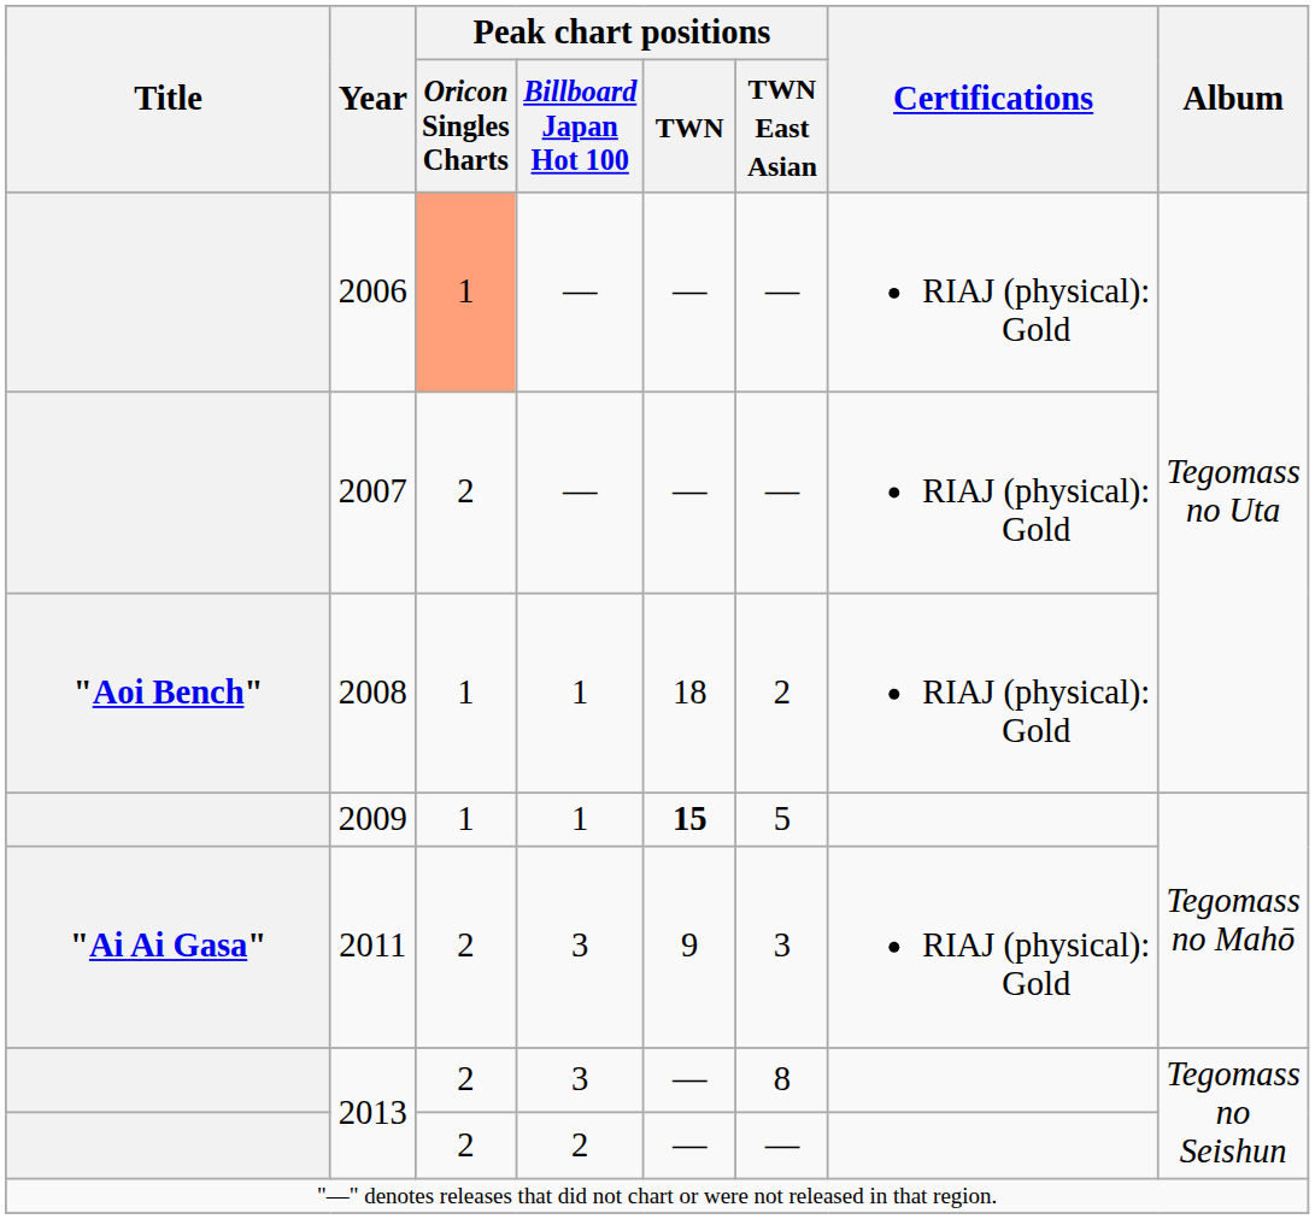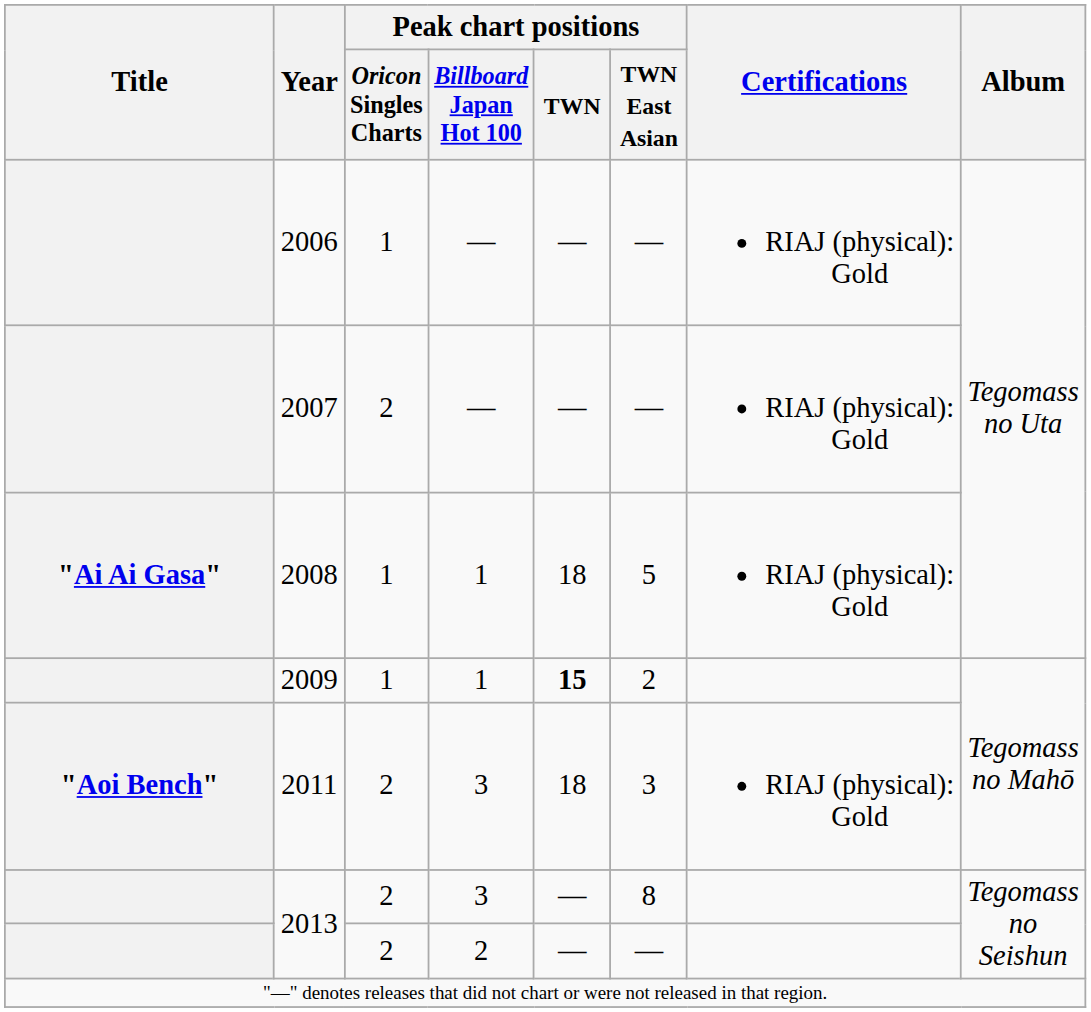 <table class="wikitable plainrowheaders" style="text-align:center;">
 <tr>
 <th scope="col" rowspan="2" style="width:16em;">Title</th>
 <th scope="col" rowspan="2">Year</th>
 <th scope="col" colspan="4">Peak chart positions</th>
 <th scope="col" rowspan="2" style="width:12em;"><a href='#'>Certifications</a></th>
 <th scope="col" rowspan="2">Album</th>
 </tr>
 <tr>
 <th style="width:3em;font-size:85%"><em>Oricon</em> Singles Charts<br></th>
 <th style="width:3em;font-size:85%"><em><a href='#'>Billboard</a></em> <a href='#'>Japan Hot 100</a><br></th>
 <th style="width:2.5em;"><small>TWN</small><br></th>
 <th style="width:2.5em;"><small>TWN East Asian</small><br></th>
 </tr>
 <tr>
 <th scope="row"></th>
 <td rowspan="1">2006</td>
-<td style="background: lightsalmon;">1</td>
+<td>1</td>
 <td>—</td>
 <td>—</td>
 <td>—</td>
 <td><br><ul><li>RIAJ <span>(physical)</span>: Gold</li></ul></td>
 <td rowspan=3><em>Tegomass no Uta</em></td>
 </tr>
 <tr>
 <th scope="row"></th>
 <td rowspan="1">2007</td>
 <td>2</td>
 <td>—</td>
 <td>—</td>
 <td>—</td>
 <td><br><ul><li>RIAJ <span>(physical)</span>: Gold</li></ul></td>
 </tr>
 <tr>
-<th scope="row">"<a href='#'>Aoi Bench</a>"</th>
+<th scope="row">"<a href='#'>Ai Ai Gasa</a>"</th>
 <td rowspan="1">2008</td>
 <td>1</td>
 <td>1</td>
 <td>18</td>
-<td>2</td>
+<td>5</td>
 <td><br><ul><li>RIAJ <span>(physical)</span>: Gold</li></ul></td>
 </tr>
 <tr>
 <th scope="row"></th>
 <td rowspan="1">2009</td>
 <td>1</td>
 <td>1</td>
 <td><strong>15</strong></td>
-<td>5</td>
+<td>2</td>
 <td></td>
 <td rowspan=2><em>Tegomass no Mahō</em></td>
 </tr>
 <tr>
-<th scope="row">"<a href='#'>Ai Ai Gasa</a>"</th>
+<th scope="row">"<a href='#'>Aoi Bench</a>"</th>
 <td rowspan="1">2011</td>
 <td>2</td>
 <td>3</td>
-<td>9</td>
+<td>18</td>
 <td>3</td>
 <td><br><ul><li>RIAJ <span>(physical)</span>: Gold</li></ul></td>
 </tr>
 <tr>
 <th scope="row"></th>
 <td rowspan="2">2013</td>
 <td>2</td>
 <td>3</td>
 <td>—</td>
 <td>8</td>
 <td></td>
 <td rowspan=2><em>Tegomass no Seishun</em></td>
 </tr>
 <tr>
 <th scope="row"></th>
 <td>2</td>
 <td>2</td>
 <td>—</td>
 <td>—</td>
 <td></td>
 </tr>
 <tr>
 <td align="center" colspan="12" style="font-size:8pt">"—" denotes releases that did not chart or were not released in that region.</td>
 </tr>
 </table>
